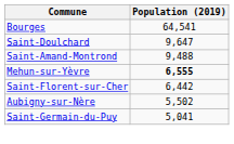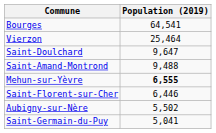 <table class=wikitable>
 <tr>
 <th>Commune</th>
 <th>Population (2019)</th>
 </tr>
 <tr>
 <td><a href='#'>Bourges</a></td>
 <td style="text-align: center;">64,541</td>
+</tr>
+<tr>
+<td><a href='#'>Vierzon</a></td>
+<td style="text-align: center;">25,464</td>
 </tr>
 <tr>
 <td><a href='#'>Saint-Doulchard</a></td>
 <td style="text-align: center;">9,647</td>
 </tr>
 <tr>
 <td><a href='#'>Saint-Amand-Montrond</a></td>
 <td style="text-align: center;">9,488</td>
 </tr>
 <tr>
 <td><a href='#'>Mehun-sur-Yèvre</a></td>
 <td style="text-align: center;"><strong>6,555</strong></td>
 </tr>
 <tr>
 <td><a href='#'>Saint-Florent-sur-Cher</a></td>
-<td style="text-align: center;">6,442</td>
+<td style="text-align: center;">6,446</td>
 </tr>
 <tr>
 <td><a href='#'>Aubigny-sur-Nère</a></td>
 <td style="text-align: center;">5,502</td>
 </tr>
 <tr>
 <td><a href='#'>Saint-Germain-du-Puy</a></td>
 <td style="text-align: center;">5,041</td>
 </tr>
 </table>
